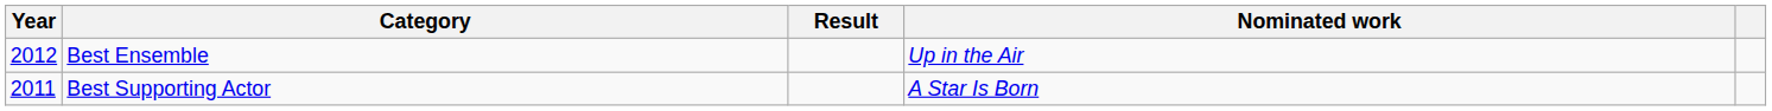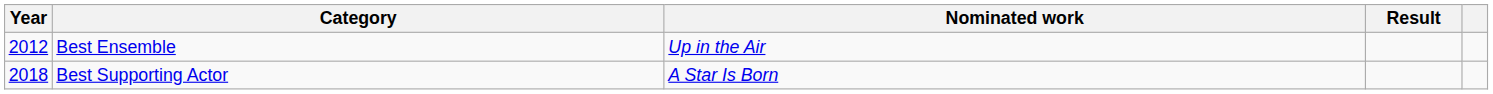 <table class=wikitable>
 <tr>
 <th scope="col" style="width:1em;">Year</th>
 <th scope="col" style="width:34em;">Category</th>
+<th scope="col" style="width:39em;">Nominated work</th>
 <th scope="col" style="width:5em;">Result</th>
-<th scope="col" style="width:39em;">Nominated work</th>
 <th scope="col" style="width:1em;"></th>
 </tr>
 <tr>
 <td><a href='#'>2012</a></td>
 <td><a href='#'>Best Ensemble</a></td>
+<td><em><a href='#'>Up in the Air</a></em></td>
 <td></td>
-<td><em><a href='#'>Up in the Air</a></em></td>
 <td align=center></td>
 </tr>
 <tr>
-<td><a href='#'>2011</a></td>
+<td><a href='#'>2018</a></td>
 <td><a href='#'>Best Supporting Actor</a></td>
+<td><em><a href='#'>A Star Is Born</a></em></td>
 <td></td>
-<td><em><a href='#'>A Star Is Born</a></em></td>
 <td align=center></td>
 </tr>
 </table>
